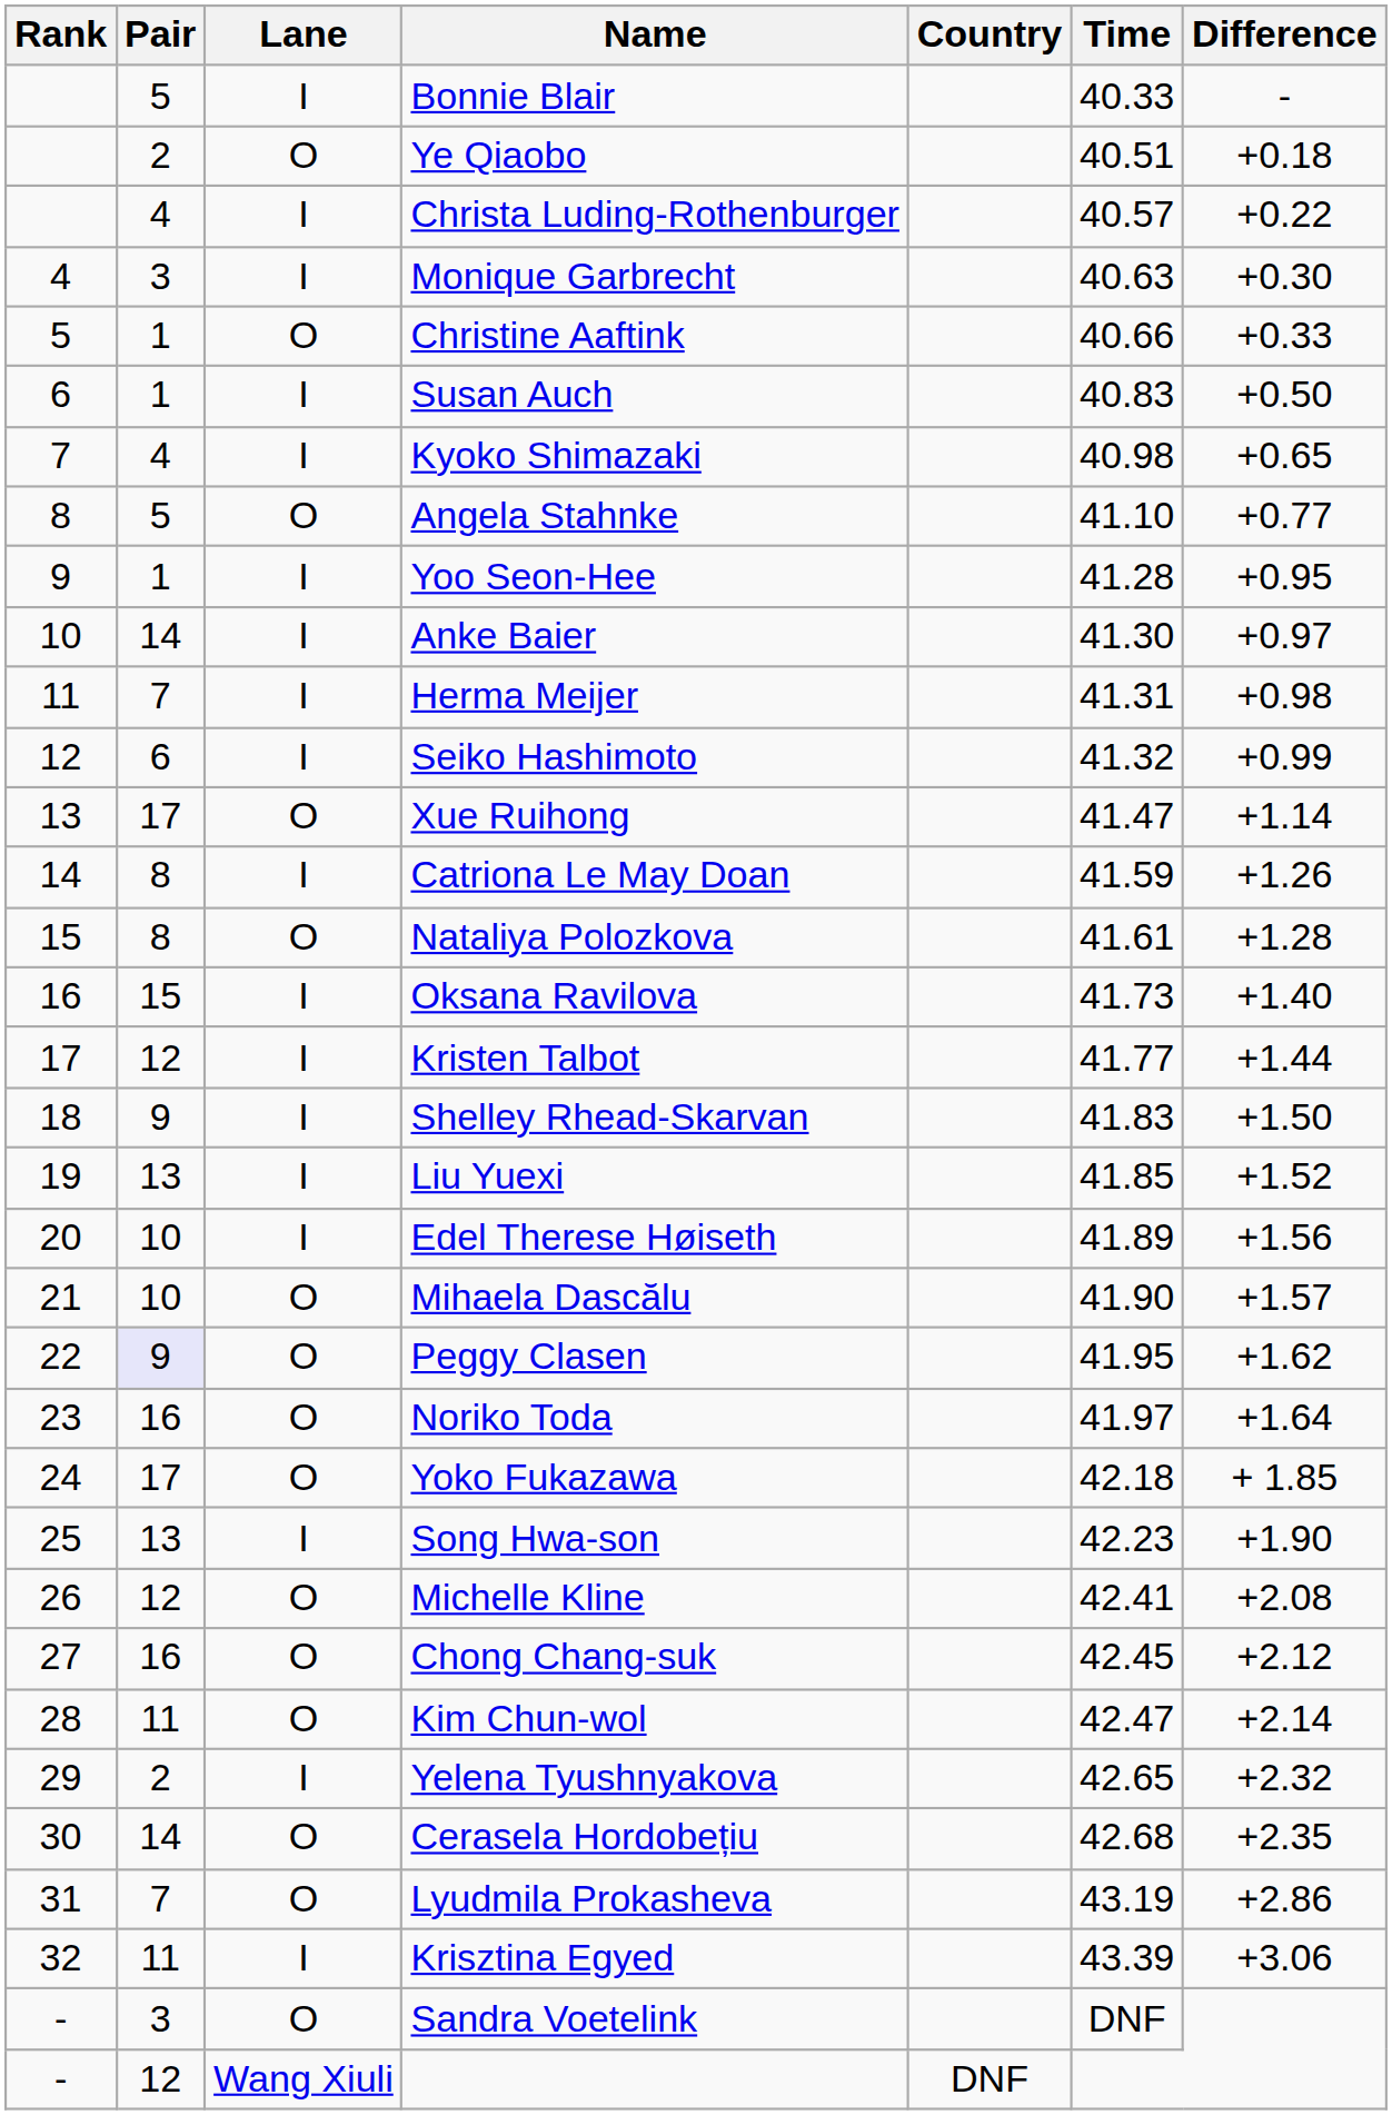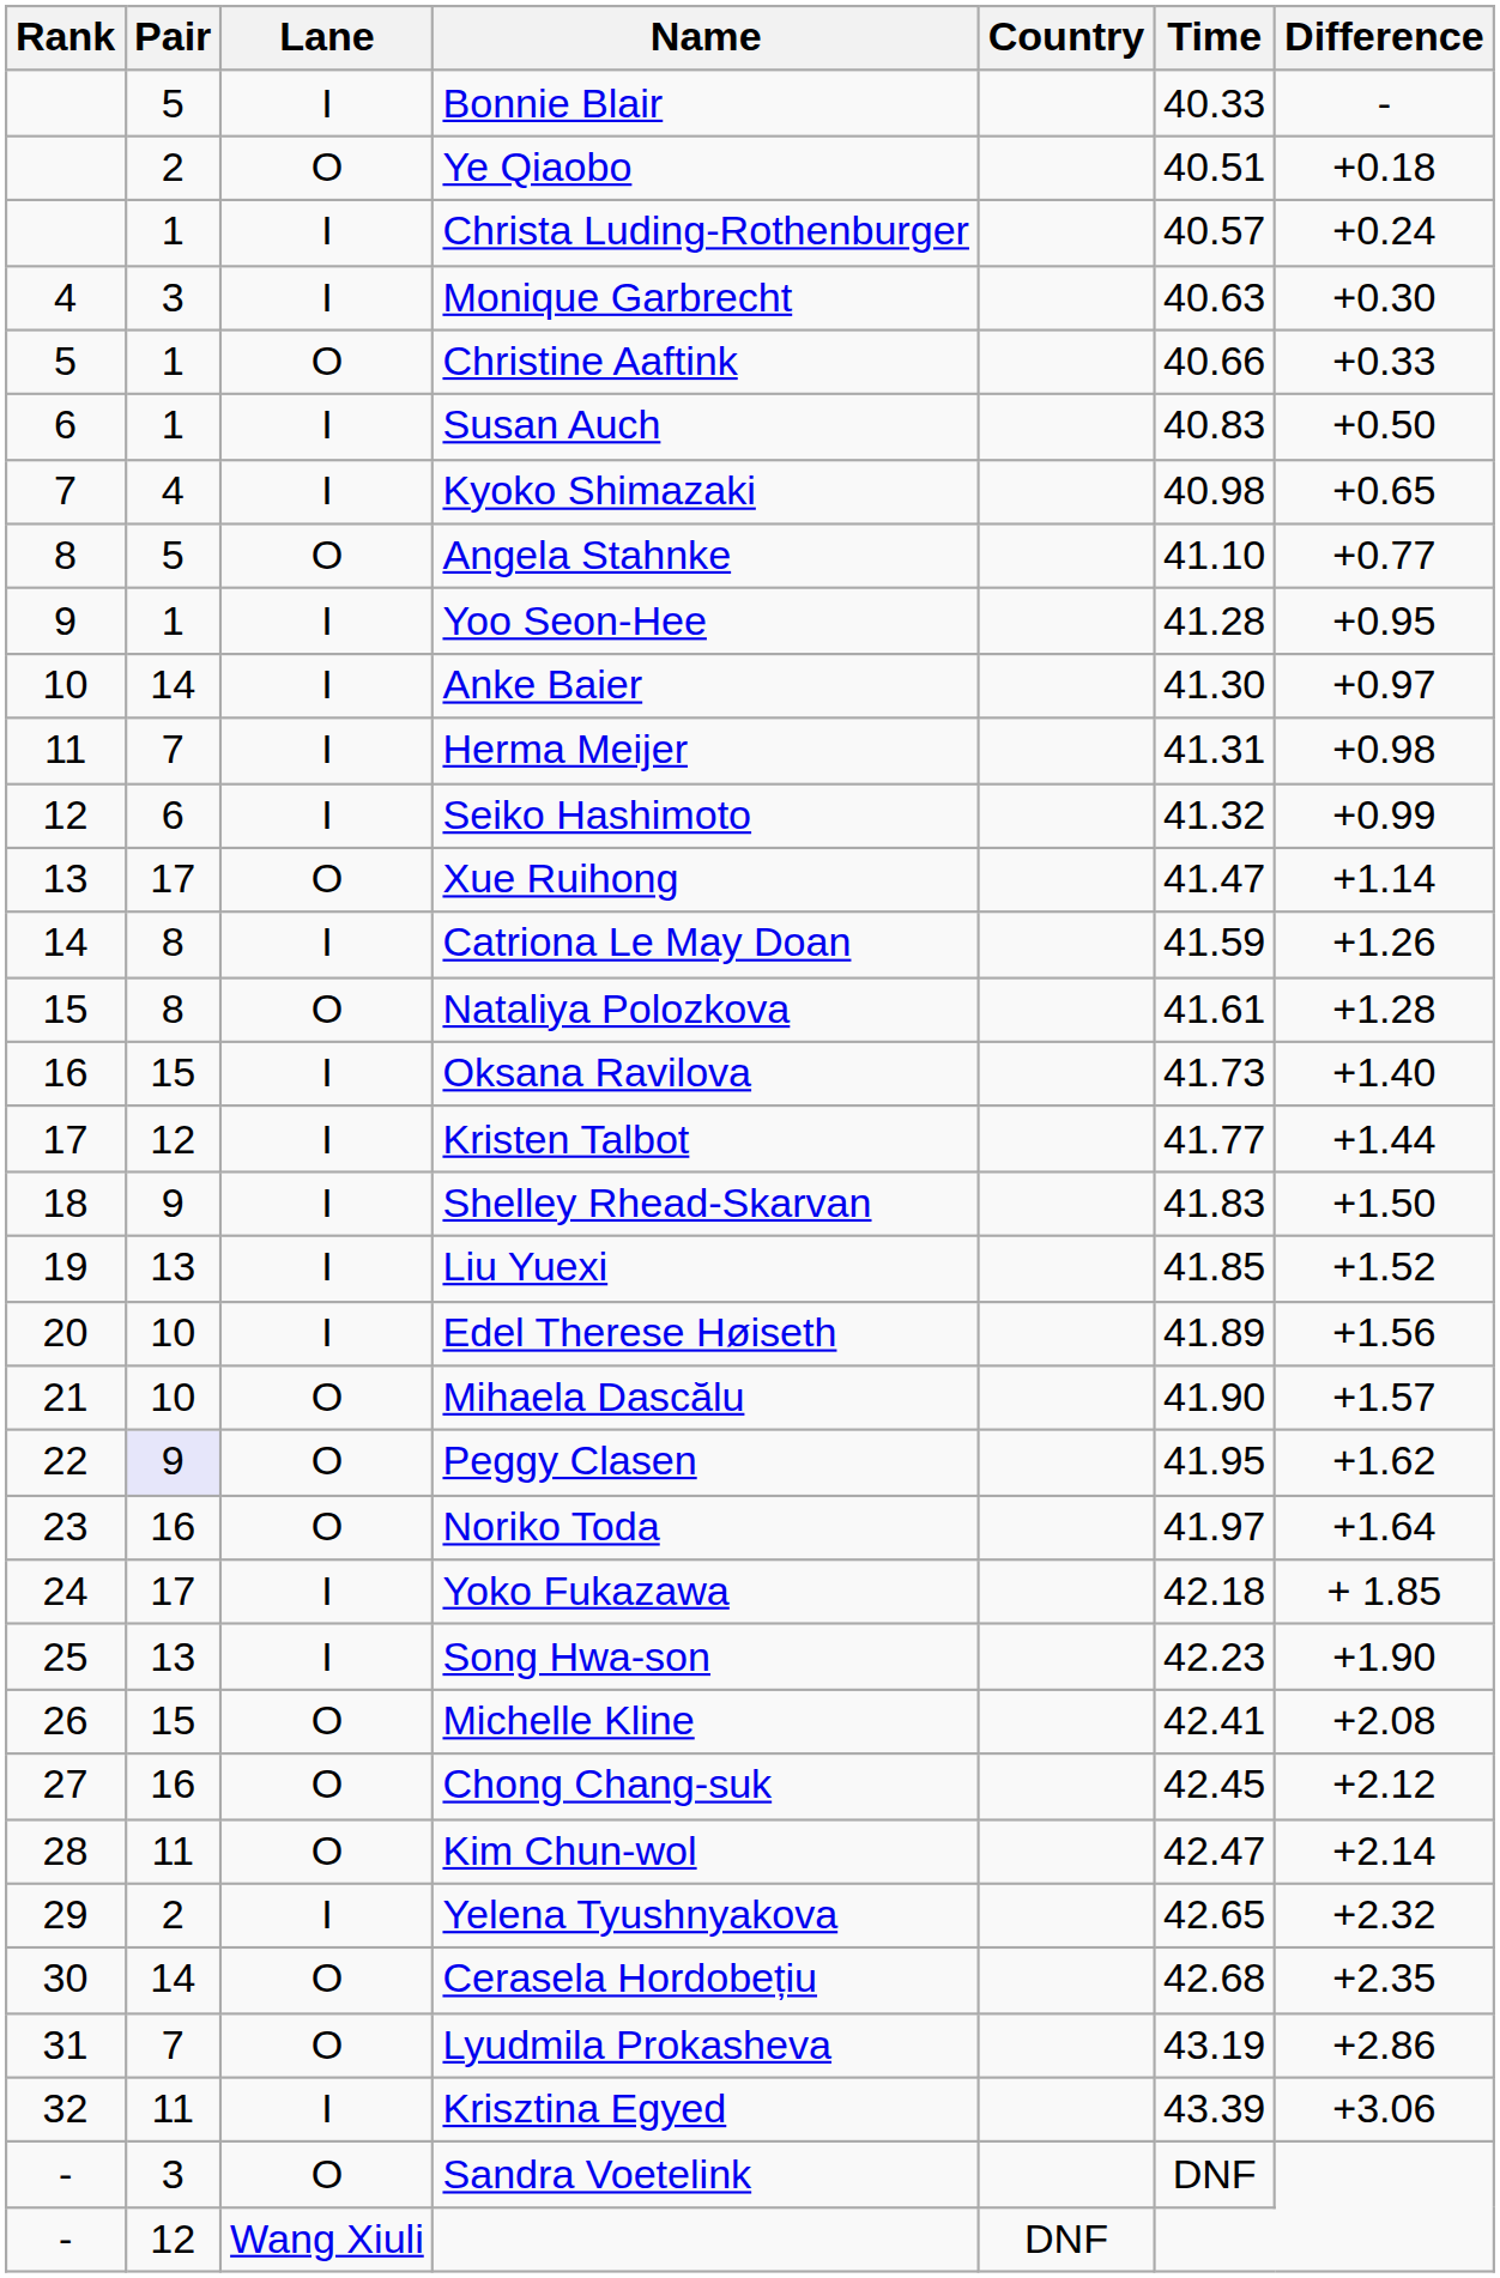 <table class="wikitable sortable" style="text-align:center">
 <tr>
 <th>Rank</th>
 <th>Pair</th>
 <th>Lane</th>
 <th>Name</th>
 <th>Country</th>
 <th>Time</th>
 <th>Difference</th>
 </tr>
 <tr>
 <td></td>
 <td>5</td>
 <td>I</td>
 <td align=left><a href='#'>Bonnie Blair</a></td>
 <td align=left></td>
 <td>40.33</td>
 <td>-</td>
 </tr>
 <tr>
 <td></td>
 <td>2</td>
 <td>O</td>
 <td align=left><a href='#'>Ye Qiaobo</a></td>
 <td align=left></td>
 <td>40.51</td>
 <td>+0.18</td>
 </tr>
 <tr>
 <td></td>
-<td>4</td>
+<td>1</td>
 <td>I</td>
 <td align=left><a href='#'>Christa Luding-Rothenburger</a></td>
 <td align=left></td>
 <td>40.57</td>
-<td>+0.22</td>
+<td>+0.24</td>
 </tr>
 <tr>
 <td>4</td>
 <td>3</td>
 <td>I</td>
 <td align=left><a href='#'>Monique Garbrecht</a></td>
 <td align=left></td>
 <td>40.63</td>
 <td>+0.30</td>
 </tr>
 <tr>
 <td>5</td>
 <td>1</td>
 <td>O</td>
 <td align=left><a href='#'>Christine Aaftink</a></td>
 <td align=left></td>
 <td>40.66</td>
 <td>+0.33</td>
 </tr>
 <tr>
 <td>6</td>
 <td>1</td>
 <td>I</td>
 <td align=left><a href='#'>Susan Auch</a></td>
 <td align=left></td>
 <td>40.83</td>
 <td>+0.50</td>
 </tr>
 <tr>
 <td>7</td>
 <td>4</td>
 <td>I</td>
 <td align=left><a href='#'>Kyoko Shimazaki</a></td>
 <td align=left></td>
 <td>40.98</td>
 <td>+0.65</td>
 </tr>
 <tr>
 <td>8</td>
 <td>5</td>
 <td>O</td>
 <td align=left><a href='#'>Angela Stahnke</a></td>
 <td align=left></td>
 <td>41.10</td>
 <td>+0.77</td>
 </tr>
 <tr>
 <td>9</td>
 <td>1</td>
 <td>I</td>
 <td align=left><a href='#'>Yoo Seon-Hee</a></td>
 <td align=left></td>
 <td>41.28</td>
 <td>+0.95</td>
 </tr>
 <tr>
 <td>10</td>
 <td>14</td>
 <td>I</td>
 <td align=left><a href='#'>Anke Baier</a></td>
 <td align=left></td>
 <td>41.30</td>
 <td>+0.97</td>
 </tr>
 <tr>
 <td>11</td>
 <td>7</td>
 <td>I</td>
 <td align=left><a href='#'>Herma Meijer</a></td>
 <td align=left></td>
 <td>41.31</td>
 <td>+0.98</td>
 </tr>
 <tr>
 <td>12</td>
 <td>6</td>
 <td>I</td>
 <td align=left><a href='#'>Seiko Hashimoto</a></td>
 <td align=left></td>
 <td>41.32</td>
 <td>+0.99</td>
 </tr>
 <tr>
 <td>13</td>
 <td>17</td>
 <td>O</td>
 <td align=left><a href='#'>Xue Ruihong</a></td>
 <td align=left></td>
 <td>41.47</td>
 <td>+1.14</td>
 </tr>
 <tr>
 <td>14</td>
 <td>8</td>
 <td>I</td>
 <td align=left><a href='#'>Catriona Le May Doan</a></td>
 <td align=left></td>
 <td>41.59</td>
 <td>+1.26</td>
 </tr>
 <tr>
 <td>15</td>
 <td>8</td>
 <td>O</td>
 <td align=left><a href='#'>Nataliya Polozkova</a></td>
 <td align=left></td>
 <td>41.61</td>
 <td>+1.28</td>
 </tr>
 <tr>
 <td>16</td>
 <td>15</td>
 <td>I</td>
 <td align=left><a href='#'>Oksana Ravilova</a></td>
 <td align=left></td>
 <td>41.73</td>
 <td>+1.40</td>
 </tr>
 <tr>
 <td>17</td>
 <td>12</td>
 <td>I</td>
 <td align=left><a href='#'>Kristen Talbot</a></td>
 <td align=left></td>
 <td>41.77</td>
 <td>+1.44</td>
 </tr>
 <tr>
 <td>18</td>
 <td>9</td>
 <td>I</td>
 <td align=left><a href='#'>Shelley Rhead-Skarvan</a></td>
 <td align=left></td>
 <td>41.83</td>
 <td>+1.50</td>
 </tr>
 <tr>
 <td>19</td>
 <td>13</td>
 <td>I</td>
 <td align=left><a href='#'>Liu Yuexi</a></td>
 <td align=left></td>
 <td>41.85</td>
 <td>+1.52</td>
 </tr>
 <tr>
 <td>20</td>
 <td>10</td>
 <td>I</td>
 <td align=left><a href='#'>Edel Therese Høiseth</a></td>
 <td align=left></td>
 <td>41.89</td>
 <td>+1.56</td>
 </tr>
 <tr>
 <td>21</td>
 <td>10</td>
 <td>O</td>
 <td align=left><a href='#'>Mihaela Dascălu</a></td>
 <td align=left></td>
 <td>41.90</td>
 <td>+1.57</td>
 </tr>
 <tr>
 <td>22</td>
 <td style="background: lavender;">9</td>
 <td>O</td>
 <td align=left><a href='#'>Peggy Clasen</a></td>
 <td align=left></td>
 <td>41.95</td>
 <td>+1.62</td>
 </tr>
 <tr>
 <td>23</td>
 <td>16</td>
 <td>O</td>
 <td align=left><a href='#'>Noriko Toda</a></td>
 <td align=left></td>
 <td>41.97</td>
 <td>+1.64</td>
 </tr>
 <tr>
 <td>24</td>
 <td>17</td>
-<td>O</td>
+<td>I</td>
 <td align=left><a href='#'>Yoko Fukazawa</a></td>
 <td align=left></td>
 <td>42.18</td>
 <td>+ 1.85</td>
 </tr>
 <tr>
 <td>25</td>
 <td>13</td>
 <td>I</td>
 <td align=left><a href='#'>Song Hwa-son</a></td>
 <td align=left></td>
 <td>42.23</td>
 <td>+1.90</td>
 </tr>
 <tr>
 <td>26</td>
-<td>12</td>
+<td>15</td>
 <td>O</td>
 <td align=left><a href='#'>Michelle Kline</a></td>
 <td align=left></td>
 <td>42.41</td>
 <td>+2.08</td>
 </tr>
 <tr>
 <td>27</td>
 <td>16</td>
 <td>O</td>
 <td align=left><a href='#'>Chong Chang-suk</a></td>
 <td align=left></td>
 <td>42.45</td>
 <td>+2.12</td>
 </tr>
 <tr>
 <td>28</td>
 <td>11</td>
 <td>O</td>
 <td align=left><a href='#'>Kim Chun-wol</a></td>
 <td align=left></td>
 <td>42.47</td>
 <td>+2.14</td>
 </tr>
 <tr>
 <td>29</td>
 <td>2</td>
 <td>I</td>
 <td align=left><a href='#'>Yelena Tyushnyakova</a></td>
 <td align=left></td>
 <td>42.65</td>
 <td>+2.32</td>
 </tr>
 <tr>
 <td>30</td>
 <td>14</td>
 <td>O</td>
 <td align=left><a href='#'>Cerasela Hordobețiu</a></td>
 <td align=left></td>
 <td>42.68</td>
 <td>+2.35</td>
 </tr>
 <tr>
 <td>31</td>
 <td>7</td>
 <td>O</td>
 <td align=left><a href='#'>Lyudmila Prokasheva</a></td>
 <td align=left></td>
 <td>43.19</td>
 <td>+2.86</td>
 </tr>
 <tr>
 <td>32</td>
 <td>11</td>
 <td>I</td>
 <td align=left><a href='#'>Krisztina Egyed</a></td>
 <td align=left></td>
 <td>43.39</td>
 <td>+3.06</td>
 </tr>
 <tr>
 <td>-</td>
 <td>3</td>
 <td>O</td>
 <td align=left><a href='#'>Sandra Voetelink</a></td>
 <td align=left></td>
 <td>DNF</td>
 </tr>
 <tr>
 <td>-</td>
 <td>12</td>
 <td align=left><a href='#'>Wang Xiuli</a></td>
 <td align=left></td>
 <td>DNF</td>
 </tr>
 </table>
